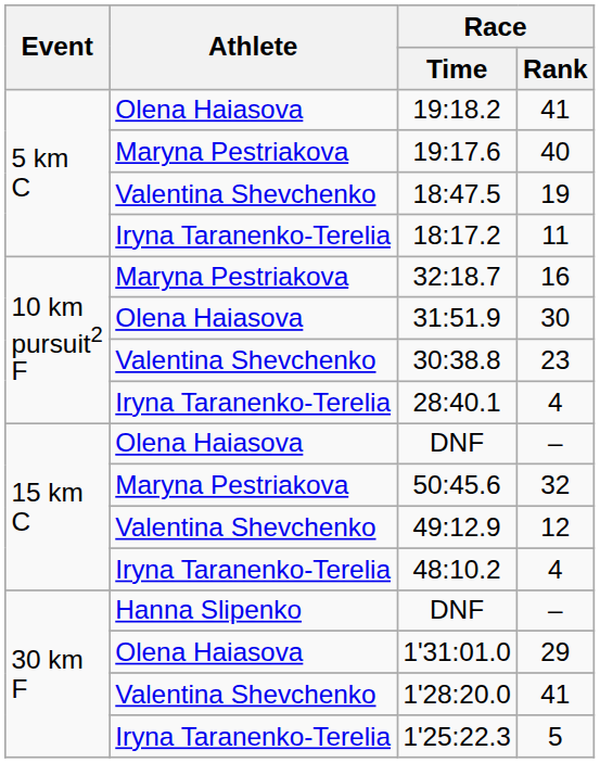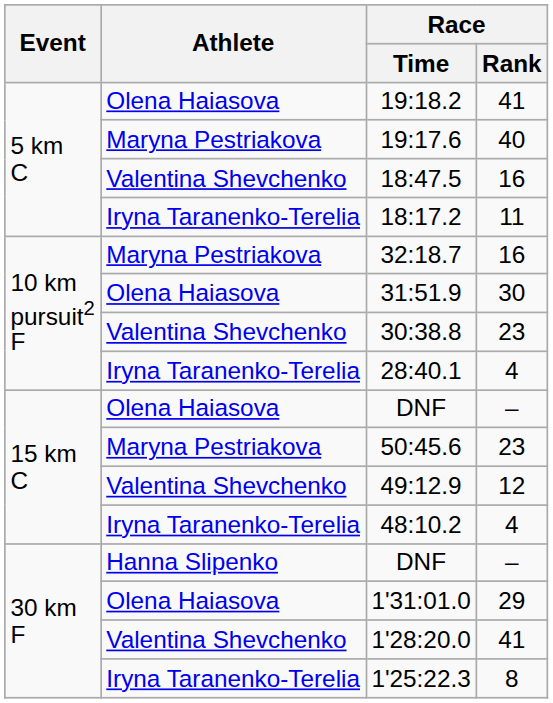 <table class="wikitable" border="1" style="font-size:90%">
 <tr>
 <th rowspan=2>Event</th>
 <th rowspan=2>Athlete</th>
 <th colspan=2>Race</th>
 </tr>
 <tr>
 <th>Time</th>
 <th>Rank</th>
 </tr>
 <tr>
 <td rowspan=4>5 km <br> C</td>
 <td><a href='#'>Olena Haiasova</a></td>
 <td align=center>19:18.2</td>
 <td align=center>41</td>
 </tr>
 <tr>
 <td><a href='#'>Maryna Pestriakova</a></td>
 <td align=center>19:17.6</td>
 <td align=center>40</td>
 </tr>
 <tr>
 <td><a href='#'>Valentina Shevchenko</a></td>
 <td align=center>18:47.5</td>
-<td align=center>19</td>
+<td align=center>16</td>
 </tr>
 <tr>
 <td><a href='#'>Iryna Taranenko-Terelia</a></td>
 <td align=center>18:17.2</td>
 <td align=center>11</td>
 </tr>
 <tr>
 <td rowspan=4>10 km <br> pursuit<sup>2</sup> <br> F</td>
 <td><a href='#'>Maryna Pestriakova</a></td>
 <td align=center>32:18.7</td>
 <td align=center>16</td>
 </tr>
 <tr>
 <td><a href='#'>Olena Haiasova</a></td>
 <td align=center>31:51.9</td>
 <td align=center>30</td>
 </tr>
 <tr>
 <td><a href='#'>Valentina Shevchenko</a></td>
 <td align=center>30:38.8</td>
 <td align=center>23</td>
 </tr>
 <tr>
 <td><a href='#'>Iryna Taranenko-Terelia</a></td>
 <td align=center>28:40.1</td>
 <td align=center>4</td>
 </tr>
 <tr>
 <td rowspan=4>15 km <br> C</td>
 <td><a href='#'>Olena Haiasova</a></td>
 <td align=center>DNF</td>
 <td align=center>–</td>
 </tr>
 <tr>
 <td><a href='#'>Maryna Pestriakova</a></td>
 <td align=center>50:45.6</td>
-<td align=center>32</td>
+<td align=center>23</td>
 </tr>
 <tr>
 <td><a href='#'>Valentina Shevchenko</a></td>
 <td align=center>49:12.9</td>
 <td align=center>12</td>
 </tr>
 <tr>
 <td><a href='#'>Iryna Taranenko-Terelia</a></td>
 <td align=center>48:10.2</td>
 <td align=center>4</td>
 </tr>
 <tr>
 <td rowspan=4>30 km <br> F</td>
 <td><a href='#'>Hanna Slipenko</a></td>
 <td align=center>DNF</td>
 <td align=center>–</td>
 </tr>
 <tr>
 <td><a href='#'>Olena Haiasova</a></td>
 <td align=center>1'31:01.0</td>
 <td align=center>29</td>
 </tr>
 <tr>
 <td><a href='#'>Valentina Shevchenko</a></td>
 <td align=center>1'28:20.0</td>
 <td align=center>41</td>
 </tr>
 <tr>
 <td><a href='#'>Iryna Taranenko-Terelia</a></td>
 <td align=center>1'25:22.3</td>
-<td align=center>5</td>
+<td align=center>8</td>
 </tr>
 </table>
